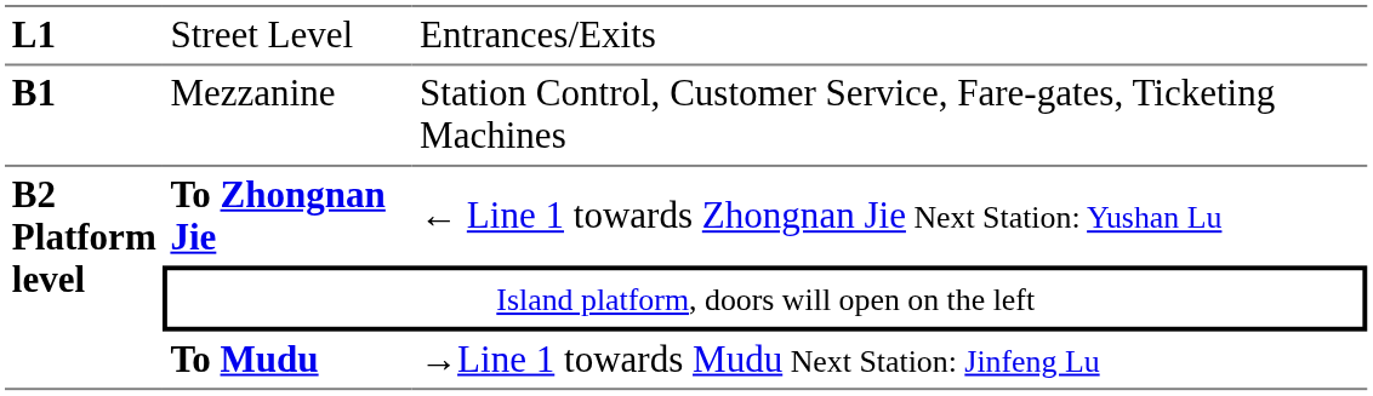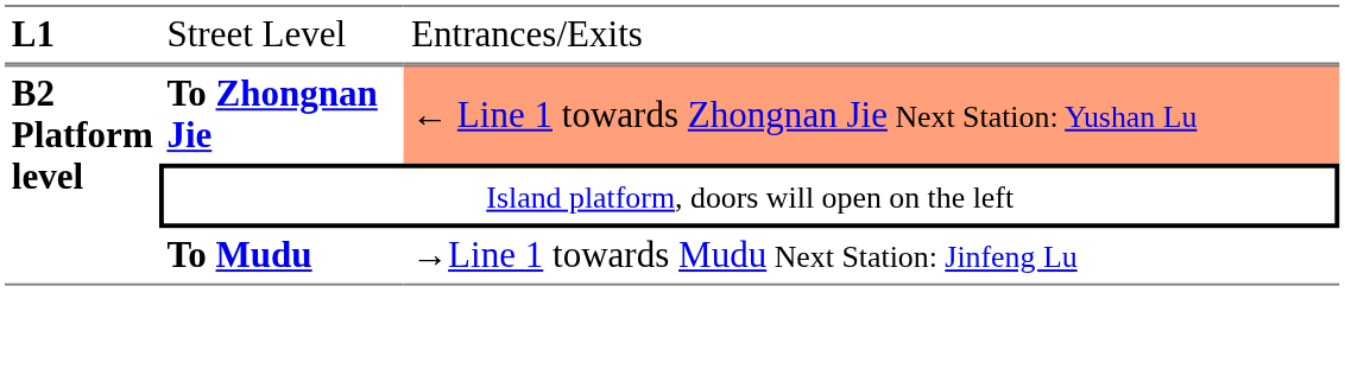 <table table border=0 cellspacing=0 cellpadding=3>
 <tr>
 <td style="border-top:solid 1px gray;border-bottom:solid 1px gray;" valign=top width=50><strong>L1</strong></td>
 <td style="border-top:solid 1px gray;border-bottom:solid 1px gray;" valign=top width=100>Street Level</td>
 <td style="border-top:solid 1px gray;border-bottom:solid 1px gray;" valign=top width=400>Entrances/Exits</td>
 </tr>
 <tr>
-<td valign=top width=50><strong>B1</strong></td>
-<td valign=top width=100>Mezzanine</td>
-<td valign=top width=400>Station Control, Customer Service, Fare-gates, Ticketing Machines</td>
-</tr>
-<tr>
 <td style="border-top:solid 1px gray;border-bottom:solid 1px gray;" valign=top width=50 rowspan=3><strong>B2<br>Platform level</strong></td>
 <td style="border-top:solid 1px gray;" width=100><span><strong>To <a href='#'>Zhongnan Jie</a></strong></span></td>
-<td style="border-top:solid 1px gray;" width=400>← <a href='#'>Line 1</a>  towards <a href='#'>Zhongnan Jie</a><small> Next Station: <a href='#'>Yushan Lu</a></small></td>
+<td style="background: lightsalmon; border-top:solid 1px gray;" width=400>← <a href='#'>Line 1</a>  towards <a href='#'>Zhongnan Jie</a><small> Next Station: <a href='#'>Yushan Lu</a></small></td>
 </tr>
 <tr>
 <td style="border-bottom:solid 2px black;border-top:solid 2px black;border-right:solid 2px black;border-left:solid 2px black;text-align:center;" colspan=2><small><a href='#'>Island platform</a>, doors will open on the left</small></td>
 </tr>
 <tr>
 <td style="border-bottom:solid 1px gray;"><span><strong>To <a href='#'>Mudu</a></strong></span></td>
 <td style="border-bottom:solid 1px gray;">→<a href='#'>Line 1</a>  towards <a href='#'>Mudu</a><small> Next Station: <a href='#'>Jinfeng Lu</a></small></td>
 </tr>
 </table>
